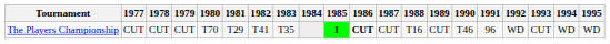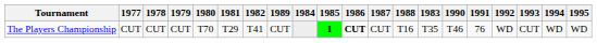 <table class="wikitable" style="font-size:95%;text-align:center;">
 <tr>
 <th>Tournament</th>
 <th>1977</th>
 <th>1978</th>
 <th>1979</th>
 <th>1980</th>
 <th>1981</th>
 <th>1982</th>
-<th>1983</th>
+<th>1989</th>
 <th>1984</th>
 <th>1985</th>
 <th>1986</th>
 <th>1987</th>
 <th>1988</th>
-<th>1989</th>
+<th>1983</th>
 <th>1990</th>
 <th>1991</th>
 <th>1992</th>
 <th>1993</th>
 <th>1994</th>
 <th>1995</th>
 </tr>
 <tr>
 <td align=left><a href='#'>The Players Championship</a></td>
 <td>CUT</td>
 <td>CUT</td>
 <td>CUT</td>
 <td>T70</td>
 <td>T29</td>
 <td>T41</td>
-<td>T35</td>
+<td>CUT</td>
 <td style="background:#eeeeee;"></td>
 <td style="background:lime;"><strong>1</strong></td>
 <td><strong>CUT</strong></td>
 <td>CUT</td>
 <td>T16</td>
-<td>CUT</td>
+<td>T35</td>
 <td>T46</td>
-<td>96</td>
+<td>76</td>
 <td>WD</td>
 <td>CUT</td>
 <td>WD</td>
 <td>WD</td>
 </tr>
 </table>
